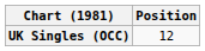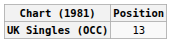 <table class="wikitable plainrowheaders">
 <tr>
 <th>Chart (1981)</th>
 <th>Position</th>
 </tr>
 <tr>
 <th scope="row">UK Singles (OCC)</th>
-<td align="center">12</td>
+<td align="center">13</td>
 </tr>
 </table>
